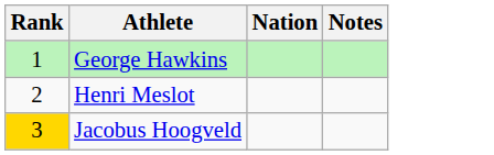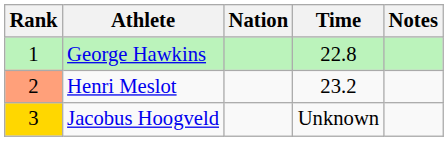 <table class="wikitable sortable" style="text-align:center">
 <tr>
 <th>Rank</th>
 <th>Athlete</th>
 <th>Nation</th>
+<th>Time</th>
 <th>Notes</th>
 </tr>
 <tr bgcolor=bbf3bb>
 <td>1</td>
 <td align=left><a href='#'>George Hawkins</a></td>
 <td align=left></td>
+<td>22.8</td>
 <td></td>
 </tr>
 <tr>
-<td>2</td>
+<td style="background: lightsalmon;">2</td>
 <td align=left><a href='#'>Henri Meslot</a></td>
 <td align=left></td>
+<td>23.2</td>
 <td></td>
 </tr>
 <tr>
 <td style="background: gold;">3</td>
 <td align=left><a href='#'>Jacobus Hoogveld</a></td>
 <td align=left></td>
+<td data-sort-value=30.0>Unknown</td>
 <td></td>
 </tr>
 </table>
